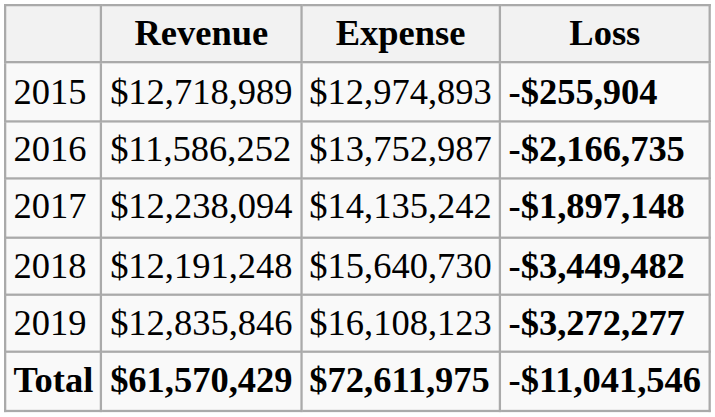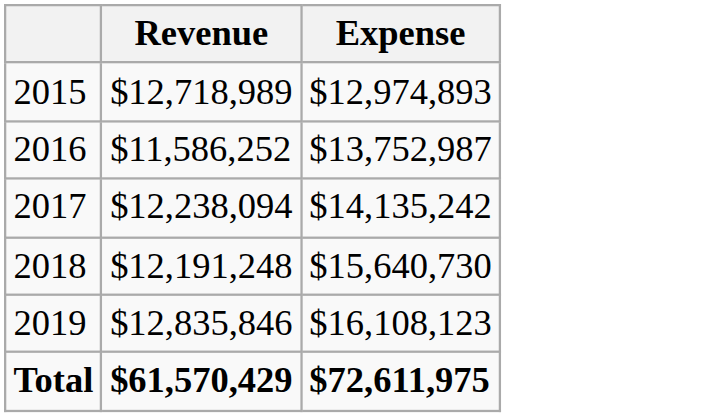 <table class="wikitable">
 <tr>
 <th></th>
 <th>Revenue</th>
 <th>Expense</th>
-<th>Loss</th>
 </tr>
 <tr>
 <td>2015</td>
 <td>$12,718,989</td>
 <td>$12,974,893</td>
-<td><strong>-$255,904</strong></td>
 </tr>
 <tr>
 <td>2016</td>
 <td>$11,586,252</td>
 <td>$13,752,987</td>
-<td><strong>-$2,166,735</strong></td>
 </tr>
 <tr>
 <td>2017</td>
 <td>$12,238,094</td>
 <td>$14,135,242</td>
-<td><strong>-$1,897,148</strong></td>
 </tr>
 <tr>
 <td>2018</td>
 <td>$12,191,248</td>
 <td>$15,640,730</td>
-<td><strong>-$3,449,482</strong></td>
 </tr>
 <tr>
 <td>2019</td>
 <td>$12,835,846</td>
 <td>$16,108,123</td>
-<td><strong>-$3,272,277</strong></td>
 </tr>
 <tr>
 <td><strong>Total</strong></td>
 <td><strong>$61,570,429</strong></td>
 <td><strong>$72,611,975</strong></td>
-<td><strong>-$11,041,546</strong></td>
 </tr>
 </table>
